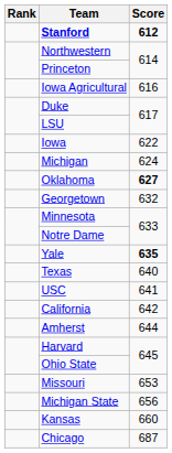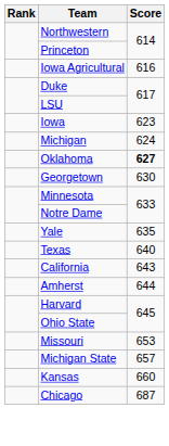 <table class="wikitable sortable" style="text-align:center">
 <tr>
 <th dat-sort-type=number>Rank</th>
 <th>Team</th>
 <th>Score</th>
-</tr>
-<tr>
-<td></td>
-<td align=left><strong><a href='#'>Stanford</a></strong></td>
-<td><strong>612</strong></td>
 </tr>
 <tr>
 <td rowspan=2></td>
 <td align=left><a href='#'>Northwestern</a></td>
 <td rowspan=2>614</td>
 </tr>
 <tr>
 <td align=left><a href='#'>Princeton</a></td>
 </tr>
 <tr>
 <td></td>
 <td align=left><a href='#'>Iowa Agricultural</a></td>
 <td>616</td>
 </tr>
 <tr>
 <td rowspan=2></td>
 <td align=left><a href='#'>Duke</a></td>
 <td rowspan=2>617</td>
 </tr>
 <tr>
 <td align=left><a href='#'>LSU</a></td>
 </tr>
 <tr>
 <td></td>
 <td align=left><a href='#'>Iowa</a></td>
-<td>622</td>
+<td>623</td>
 </tr>
 <tr>
 <td></td>
 <td align=left><a href='#'>Michigan</a></td>
 <td>624</td>
 </tr>
 <tr>
 <td></td>
 <td align=left><a href='#'>Oklahoma</a></td>
 <td><strong>627</strong></td>
 </tr>
 <tr>
 <td></td>
 <td align=left><a href='#'>Georgetown</a></td>
-<td>632</td>
+<td>630</td>
 </tr>
 <tr>
 <td rowspan=2></td>
 <td align=left><a href='#'>Minnesota</a></td>
 <td rowspan=2>633</td>
 </tr>
 <tr>
 <td align=left><a href='#'>Notre Dame</a></td>
 </tr>
 <tr>
 <td></td>
 <td align=left><a href='#'>Yale</a></td>
-<td><strong>635</strong></td>
+<td>635</td>
 </tr>
 <tr>
 <td></td>
 <td align=left><a href='#'>Texas</a></td>
 <td>640</td>
 </tr>
 <tr>
 <td></td>
-<td align=left><a href='#'>USC</a></td>
-<td>641</td>
-</tr>
-<tr>
-<td></td>
 <td align=left><a href='#'>California</a></td>
-<td>642</td>
+<td>643</td>
 </tr>
 <tr>
 <td></td>
 <td align=left><a href='#'>Amherst</a></td>
 <td>644</td>
 </tr>
 <tr>
 <td rowspan=2></td>
 <td align=left><a href='#'>Harvard</a></td>
 <td rowspan=2>645</td>
 </tr>
 <tr>
 <td align=left><a href='#'>Ohio State</a></td>
 </tr>
 <tr>
 <td></td>
 <td align=left><a href='#'>Missouri</a></td>
 <td>653</td>
 </tr>
 <tr>
 <td></td>
 <td align=left><a href='#'>Michigan State</a></td>
-<td>656</td>
+<td>657</td>
 </tr>
 <tr>
 <td></td>
 <td align=left><a href='#'>Kansas</a></td>
 <td>660</td>
 </tr>
 <tr>
 <td></td>
 <td align=left><a href='#'>Chicago</a></td>
 <td>687</td>
 </tr>
 </table>
